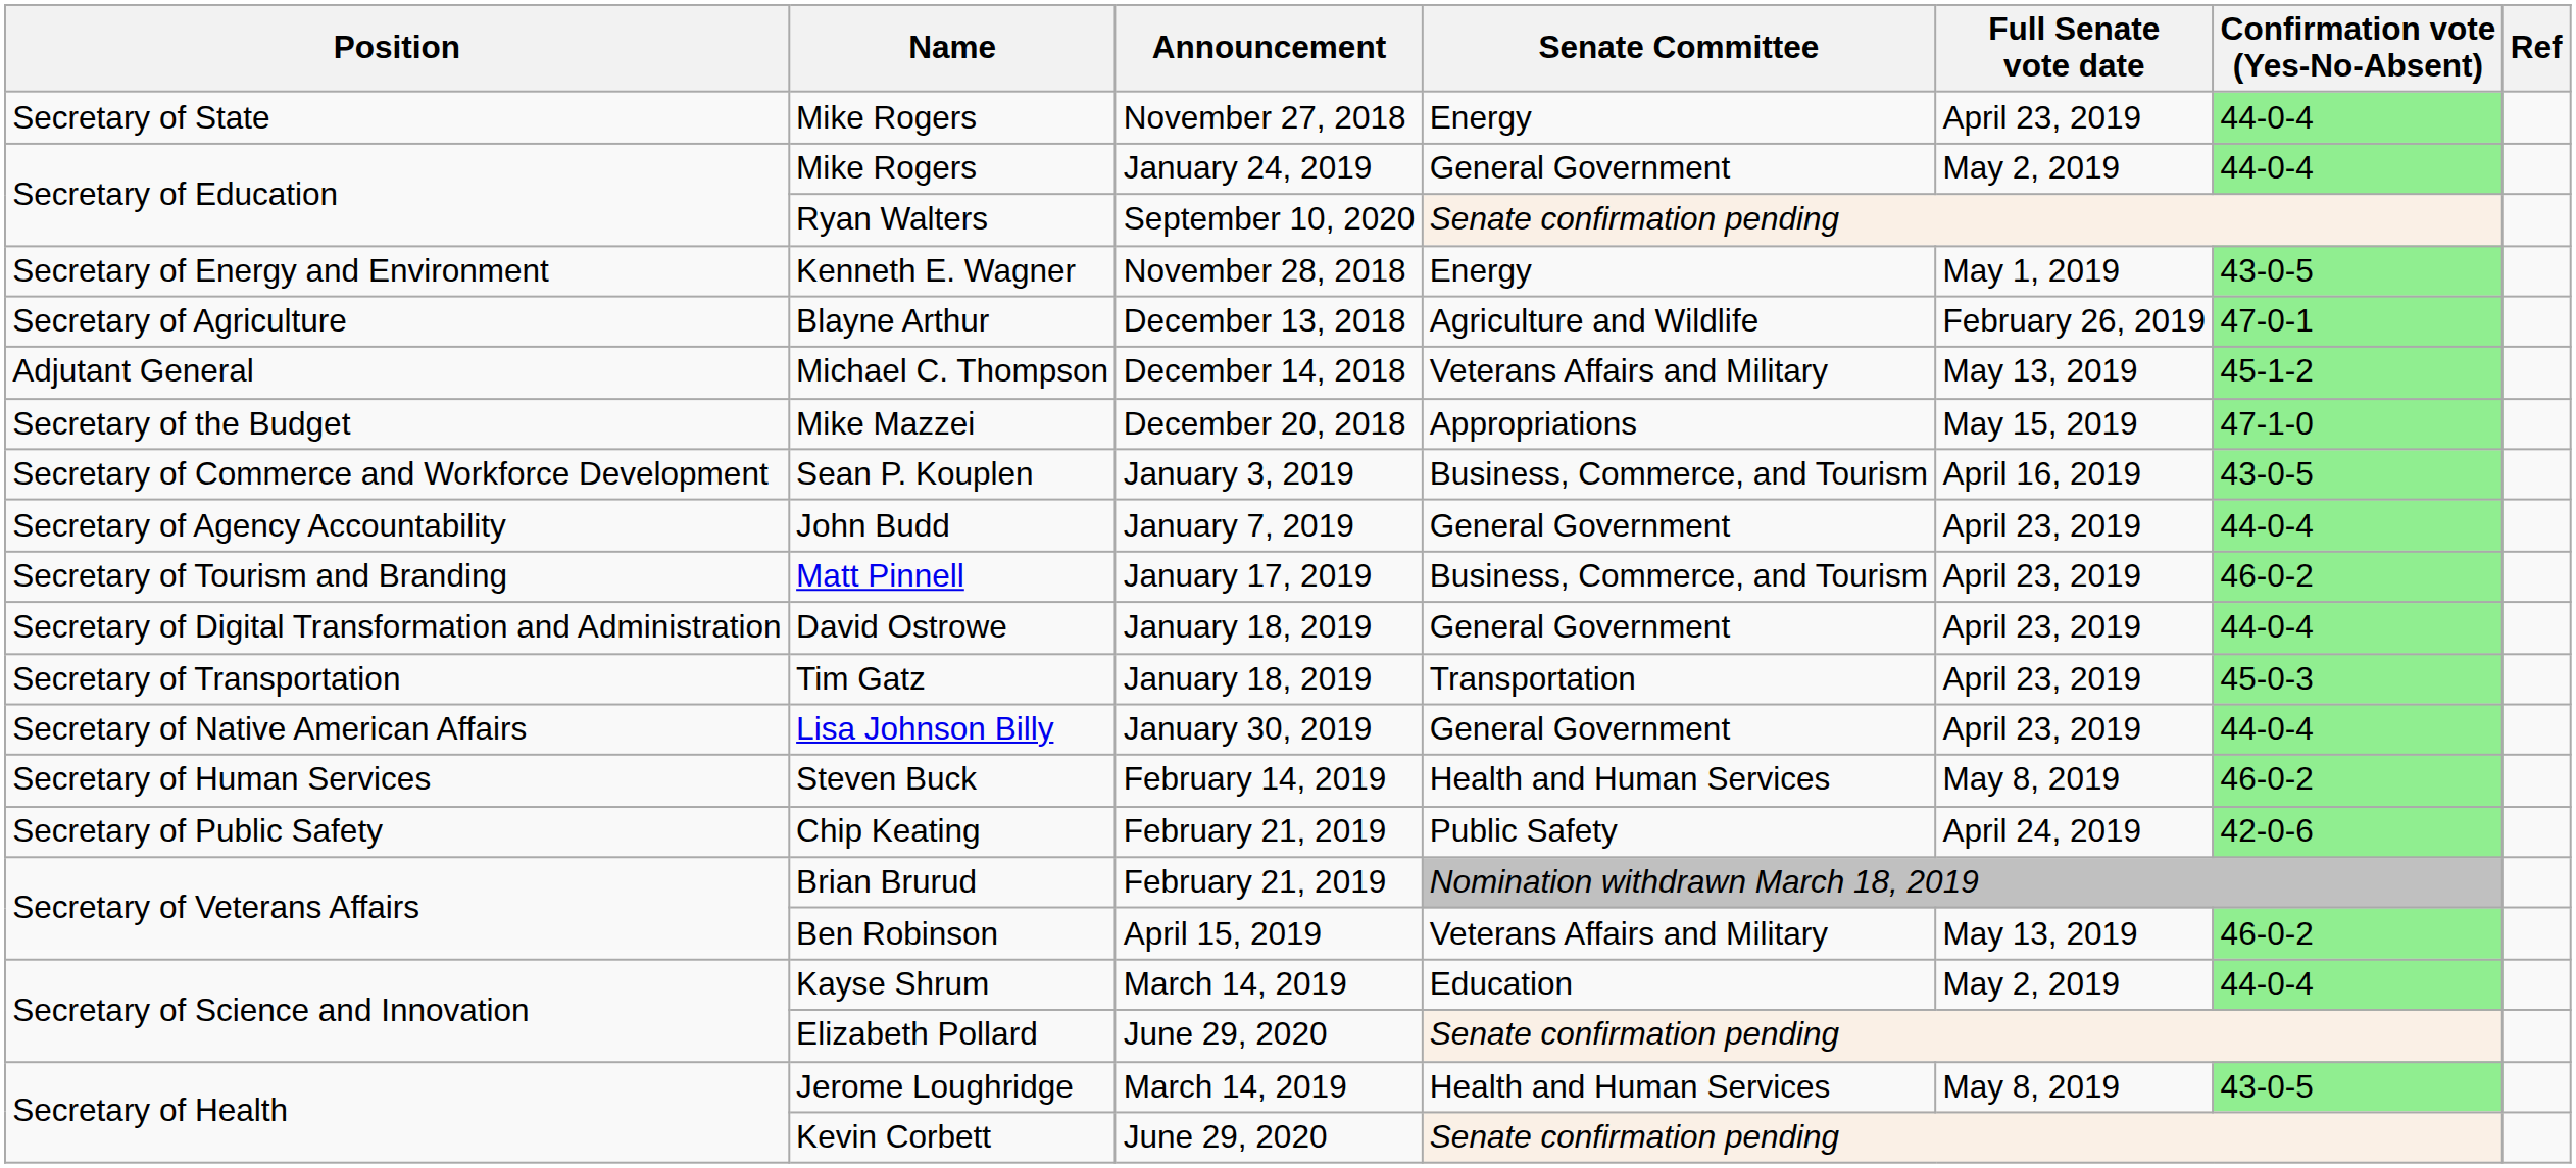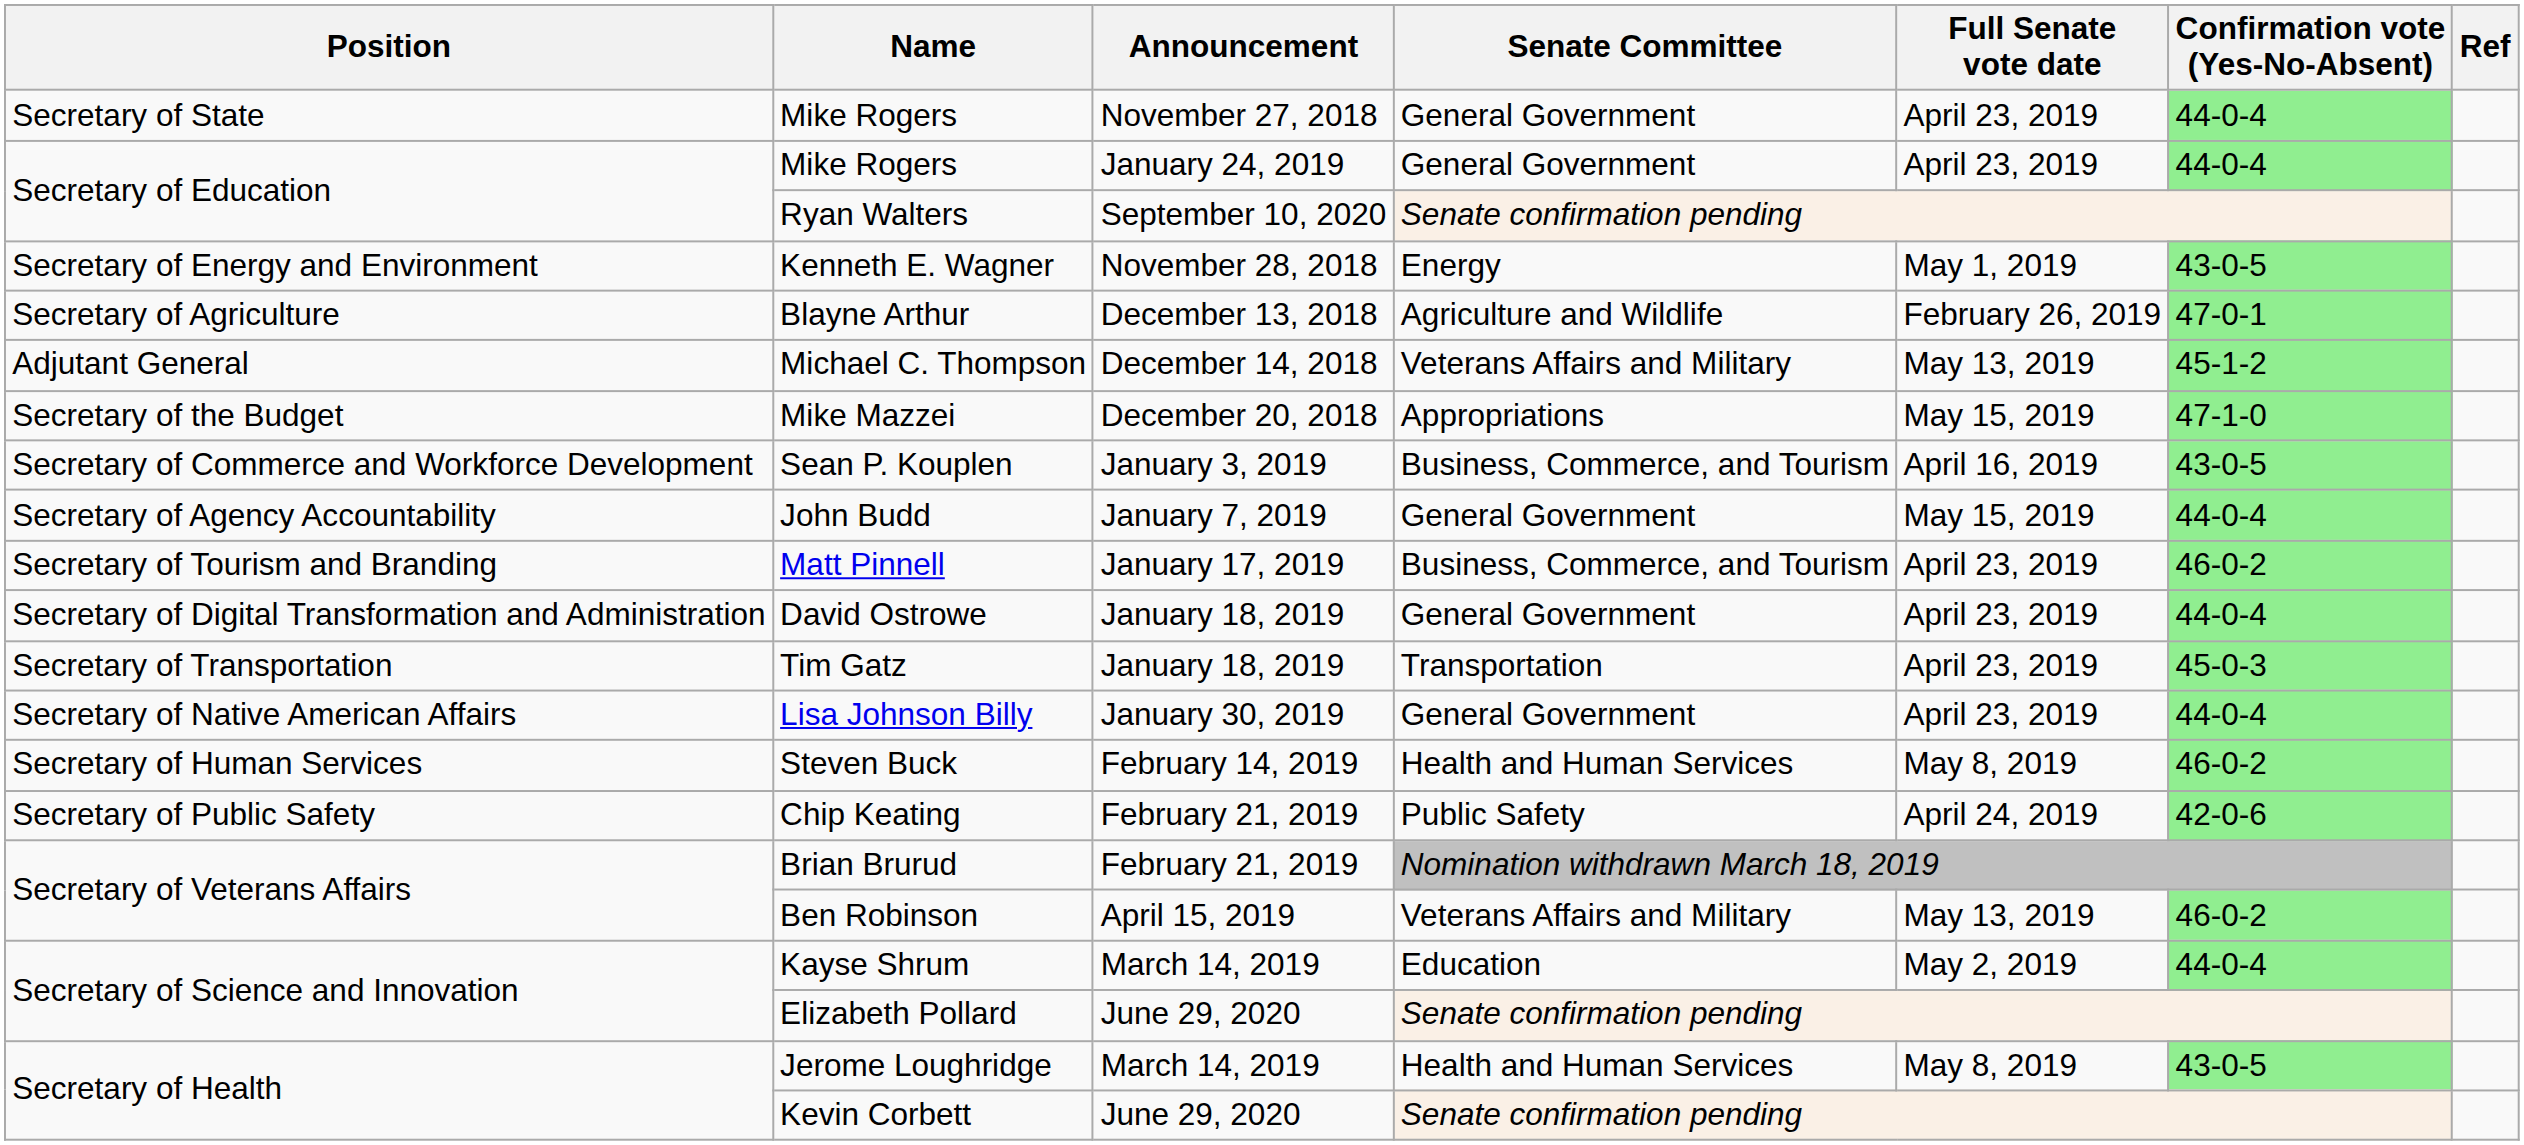 <table class="wikitable sortable  mw-collapsible mw-collapsed">
 <tr>
 <th>Position</th>
 <th>Name</th>
 <th data-sort-type="date">Announcement</th>
 <th>Senate Committee</th>
 <th data-sort-type="date">Full Senate<br>vote date</th>
 <th>Confirmation vote <br>(Yes-No-Absent)</th>
 <th>Ref</th>
 </tr>
 <tr>
 <td>Secretary of State</td>
 <td>Mike Rogers</td>
 <td>November 27, 2018</td>
-<td>Energy</td>
+<td>General Government</td>
 <td>April 23, 2019</td>
 <td style="background:lightgreen;">44-0-4</td>
 <td></td>
 </tr>
 <tr>
 <td rowspan="2">Secretary of Education</td>
 <td>Mike Rogers</td>
 <td>January 24, 2019</td>
 <td>General Government</td>
-<td>May 2, 2019</td>
+<td>April 23, 2019</td>
 <td style="background:lightgreen;">44-0-4</td>
 <td></td>
 </tr>
 <tr>
 <td>Ryan Walters</td>
 <td>September 10, 2020</td>
 <td style="background:linen;" colspan="3"><em>Senate confirmation pending</em></td>
 <td></td>
 </tr>
 <tr>
 <td>Secretary of Energy and Environment</td>
 <td>Kenneth E. Wagner</td>
 <td>November 28, 2018</td>
 <td>Energy</td>
 <td>May 1, 2019</td>
 <td style="background:lightgreen;">43-0-5</td>
 <td></td>
 </tr>
 <tr>
 <td>Secretary of Agriculture</td>
 <td>Blayne Arthur</td>
 <td>December 13, 2018</td>
 <td>Agriculture and Wildlife</td>
 <td>February 26, 2019</td>
 <td style="background:lightgreen;">47-0-1</td>
 <td></td>
 </tr>
 <tr>
 <td>Adjutant General</td>
 <td>Michael C. Thompson</td>
 <td>December 14, 2018</td>
 <td>Veterans Affairs and Military</td>
 <td>May 13, 2019</td>
 <td style="background:lightgreen;">45-1-2</td>
 <td></td>
 </tr>
 <tr>
 <td>Secretary of the Budget</td>
 <td>Mike Mazzei</td>
 <td>December 20, 2018</td>
 <td>Appropriations</td>
 <td>May 15, 2019</td>
 <td style="background:lightgreen;">47-1-0</td>
 <td></td>
 </tr>
 <tr>
 <td>Secretary of Commerce and Workforce Development</td>
 <td>Sean P. Kouplen</td>
 <td>January 3, 2019</td>
 <td>Business, Commerce, and Tourism</td>
 <td>April 16, 2019</td>
 <td style="background:lightgreen;">43-0-5</td>
 <td></td>
 </tr>
 <tr>
 <td>Secretary of Agency Accountability</td>
 <td>John Budd</td>
 <td>January 7, 2019</td>
 <td>General Government</td>
-<td>April 23, 2019</td>
+<td>May 15, 2019</td>
 <td style="background:lightgreen;">44-0-4</td>
 <td></td>
 </tr>
 <tr>
 <td>Secretary of Tourism and Branding</td>
 <td><a href='#'>Matt Pinnell</a></td>
 <td>January 17, 2019</td>
 <td>Business, Commerce, and Tourism</td>
 <td>April 23, 2019</td>
 <td style="background:lightgreen;">46-0-2</td>
 <td></td>
 </tr>
 <tr>
 <td>Secretary of Digital Transformation and Administration</td>
 <td>David Ostrowe</td>
 <td>January 18, 2019</td>
 <td>General Government</td>
 <td>April 23, 2019</td>
 <td style="background:lightgreen;">44-0-4</td>
 <td></td>
 </tr>
 <tr>
 <td>Secretary of Transportation</td>
 <td>Tim Gatz</td>
 <td>January 18, 2019</td>
 <td>Transportation</td>
 <td>April 23, 2019</td>
 <td style="background:lightgreen;">45-0-3</td>
 <td></td>
 </tr>
 <tr>
 <td>Secretary of Native American Affairs</td>
 <td><a href='#'>Lisa Johnson Billy</a></td>
 <td>January 30, 2019</td>
 <td>General Government</td>
 <td>April 23, 2019</td>
 <td style="background:lightgreen;">44-0-4</td>
 <td></td>
 </tr>
 <tr>
 <td>Secretary of Human Services</td>
 <td>Steven Buck</td>
 <td>February 14, 2019</td>
 <td>Health and Human Services</td>
 <td>May 8, 2019</td>
 <td style="background:lightgreen;">46-0-2</td>
 <td></td>
 </tr>
 <tr>
 <td>Secretary of Public Safety</td>
 <td>Chip Keating</td>
 <td>February 21, 2019</td>
 <td>Public Safety</td>
 <td>April 24, 2019</td>
 <td style="background:lightgreen;">42-0-6</td>
 <td></td>
 </tr>
 <tr>
 <td rowspan="2">Secretary of Veterans Affairs</td>
 <td>Brian Brurud</td>
 <td>February 21, 2019</td>
 <td style="background:silver;" colspan="3"><em>Nomination withdrawn March 18, 2019</em></td>
 <td></td>
 </tr>
 <tr>
 <td>Ben Robinson</td>
 <td>April 15, 2019</td>
 <td>Veterans Affairs and Military</td>
 <td>May 13, 2019</td>
 <td style="background:lightgreen;">46-0-2</td>
 <td></td>
 </tr>
 <tr>
 <td rowspan="2">Secretary of Science and Innovation</td>
 <td>Kayse Shrum</td>
 <td>March 14, 2019</td>
 <td>Education</td>
 <td>May 2, 2019</td>
 <td style="background:lightgreen;">44-0-4</td>
 <td></td>
 </tr>
 <tr>
 <td>Elizabeth Pollard</td>
 <td>June 29, 2020</td>
 <td style="background:linen;" colspan="3"><em>Senate confirmation pending</em></td>
 <td></td>
 </tr>
 <tr>
 <td rowspan="2">Secretary of Health</td>
 <td>Jerome Loughridge</td>
 <td>March 14, 2019</td>
 <td>Health and Human Services</td>
 <td>May 8, 2019</td>
 <td style="background:lightgreen;">43-0-5</td>
 <td></td>
 </tr>
 <tr>
 <td>Kevin Corbett</td>
 <td>June 29, 2020</td>
 <td style="background:linen;" colspan="3"><em>Senate confirmation pending</em></td>
 <td></td>
 </tr>
 </table>
